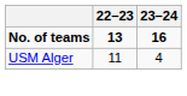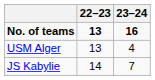 <table border=1  bordercolor="#CCCCCC" class=wikitable style="font-size:90%;">
 <tr align=LEFT valign=CENTER>
 <th></th>
 <th>22–23</th>
 <th>23–24</th>
 </tr>
 <tr align=CENTER>
 <td><strong>No. of teams</strong></td>
 <td><strong>13</strong></td>
 <td><strong>16</strong></td>
 </tr>
 <tr align=CENTER valign=BOTTOM>
 <td align=LEFT><a href='#'>USM Alger</a></td>
-<td>11</td>
+<td>13</td>
 <td>4</td>
 </tr>
+<tr align=CENTER valign=BOTTOM>
+<td align=LEFT><a href='#'>JS Kabylie</a></td>
+<td>14</td>
+<td>7</td>
+</tr>
 </table>
